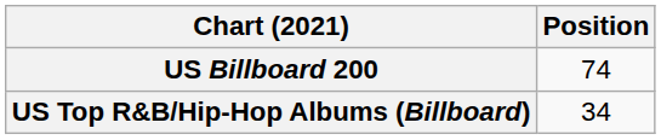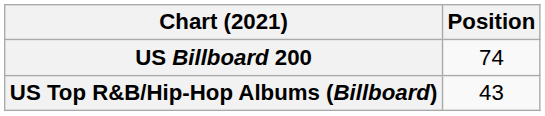 <table class="wikitable sortable plainrowheaders" style="text-align:center">
 <tr>
 <th scope="col">Chart (2021)</th>
 <th scope="col">Position</th>
 </tr>
 <tr>
 <th scope="row">US <em>Billboard</em> 200</th>
 <td>74</td>
 </tr>
 <tr>
 <th scope="row">US Top R&B/Hip-Hop Albums (<em>Billboard</em>)</th>
-<td>34</td>
+<td>43</td>
 </tr>
 </table>
